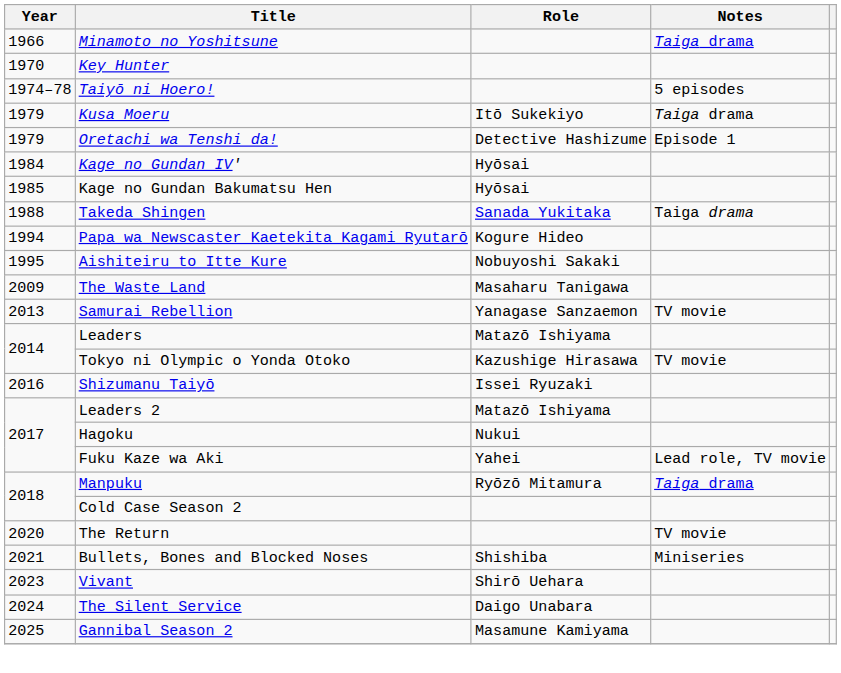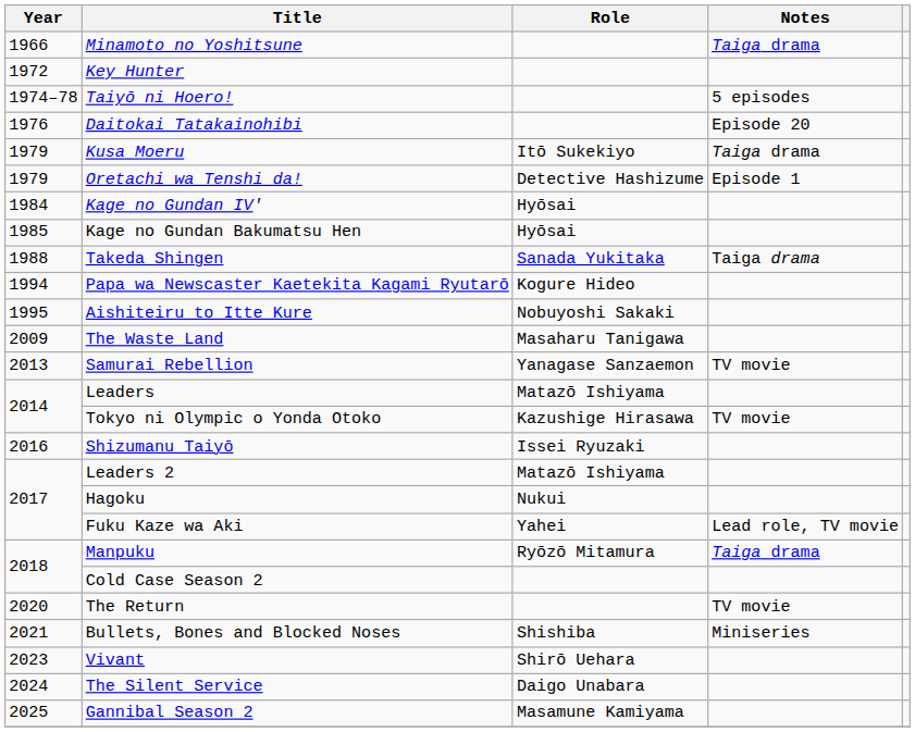 <table class="wikitable sortable">
 <tr>
 <th>Year</th>
 <th>Title</th>
 <th>Role</th>
 <th class="unsortable">Notes</th>
 <th class="unsortable"></th>
 </tr>
 <tr>
 <td>1966</td>
 <td><em><a href='#'>Minamoto no Yoshitsune</a></em></td>
 <td></td>
 <td><a href='#'><em>Taiga</em> drama</a></td>
 <td></td>
 </tr>
 <tr>
-<td>1970</td>
+<td>1972</td>
 <td><em><a href='#'>Key Hunter</a></em></td>
 <td></td>
 <td></td>
 <td></td>
 </tr>
 <tr>
 <td>1974–78</td>
 <td><em><a href='#'>Taiyō ni Hoero!</a></em></td>
 <td></td>
 <td>5 episodes</td>
+<td></td>
+</tr>
+<tr>
+<td>1976</td>
+<td><em><a href='#'>Daitokai Tatakainohibi</a></em></td>
+<td></td>
+<td>Episode 20</td>
 <td></td>
 </tr>
 <tr>
 <td>1979</td>
 <td><em><a href='#'>Kusa Moeru</a></em></td>
 <td>Itō Sukekiyo</td>
 <td><em>Taiga</em> drama</td>
 <td></td>
 </tr>
 <tr>
 <td>1979</td>
 <td><em><a href='#'>Oretachi wa Tenshi da!</a></em></td>
 <td>Detective Hashizume</td>
 <td>Episode 1</td>
 <td></td>
 </tr>
 <tr>
 <td>1984</td>
 <td><em><a href='#'>Kage no Gundan IV</a>'</td>
 <td>Hyōsai</td>
 <td></td>
 <td></td>
 </tr>
 <tr>
 <td>1985</td>
 <td></em>Kage no Gundan Bakumatsu Hen<em></td>
 <td>Hyōsai</td>
 <td></td>
 <td></td>
 </tr>
 <tr>
 <td>1988</td>
 <td></em><a href='#'>Takeda Shingen</a><em></td>
 <td><a href='#'>Sanada Yukitaka</a></td>
 <td></em>Taiga<em> drama</td>
 <td></td>
 </tr>
 <tr>
 <td>1994</td>
 <td></em><a href='#'>Papa wa Newscaster Kaetekita Kagami Ryutarō</a><em></td>
 <td>Kogure Hideo</td>
 <td></td>
 <td></td>
 </tr>
 <tr>
 <td>1995</td>
 <td></em><a href='#'>Aishiteiru to Itte Kure</a><em></td>
 <td>Nobuyoshi Sakaki</td>
 <td></td>
 <td></td>
 </tr>
 <tr>
 <td>2009</td>
 <td></em><a href='#'>The Waste Land</a><em></td>
 <td>Masaharu Tanigawa</td>
 <td></td>
 <td></td>
 </tr>
 <tr>
 <td>2013</td>
 <td></em><a href='#'>Samurai Rebellion</a><em></td>
 <td>Yanagase Sanzaemon</td>
 <td>TV movie</td>
 <td></td>
 </tr>
 <tr>
 <td rowspan=2>2014</td>
 <td></em>Leaders<em></td>
 <td>Matazō Ishiyama</td>
 <td></td>
 <td></td>
 </tr>
 <tr>
 <td></em>Tokyo ni Olympic o Yonda Otoko<em></td>
 <td>Kazushige Hirasawa</td>
 <td>TV movie</td>
 <td></td>
 </tr>
 <tr>
 <td>2016</td>
 <td></em><a href='#'>Shizumanu Taiyō</a><em></td>
 <td>Issei Ryuzaki</td>
 <td></td>
 <td></td>
 </tr>
 <tr>
 <td rowspan=3>2017</td>
 <td></em>Leaders 2<em></td>
 <td>Matazō Ishiyama</td>
 <td></td>
 <td></td>
 </tr>
 <tr>
 <td></em>Hagoku<em></td>
 <td>Nukui</td>
 <td></td>
 <td></td>
 </tr>
 <tr>
 <td></em>Fuku Kaze wa Aki<em></td>
 <td>Yahei</td>
 <td>Lead role, TV movie</td>
 <td></td>
 </tr>
 <tr>
 <td rowspan=2>2018</td>
 <td></em><a href='#'>Manpuku</a><em></td>
 <td>Ryōzō Mitamura</td>
 <td><a href='#'><em>Taiga</em> drama</a></td>
 <td></td>
 </tr>
 <tr>
 <td></em>Cold Case Season 2<em></td>
 <td></td>
 <td></td>
 <td></td>
 </tr>
 <tr>
 <td>2020</td>
 <td></em>The Return<em></td>
 <td></td>
 <td>TV movie</td>
 <td></td>
 </tr>
 <tr>
 <td>2021</td>
 <td></em>Bullets, Bones and Blocked Noses<em></td>
 <td>Shishiba</td>
 <td>Miniseries</td>
 <td></td>
 </tr>
 <tr>
 <td>2023</td>
 <td></em><a href='#'>Vivant</a><em></td>
 <td>Shirō Uehara</td>
 <td></td>
 <td></td>
 </tr>
 <tr>
 <td>2024</td>
 <td></em><a href='#'>The Silent Service</a><em></td>
 <td>Daigo Unabara</td>
 <td></td>
 <td></td>
 </tr>
 <tr>
 <td>2025</td>
 <td></em><a href='#'>Gannibal Season 2</a><em></td>
 <td>Masamune Kamiyama</td>
 <td></td>
 <td></td>
 </tr>
 <tr>
 </tr>
 </table>
